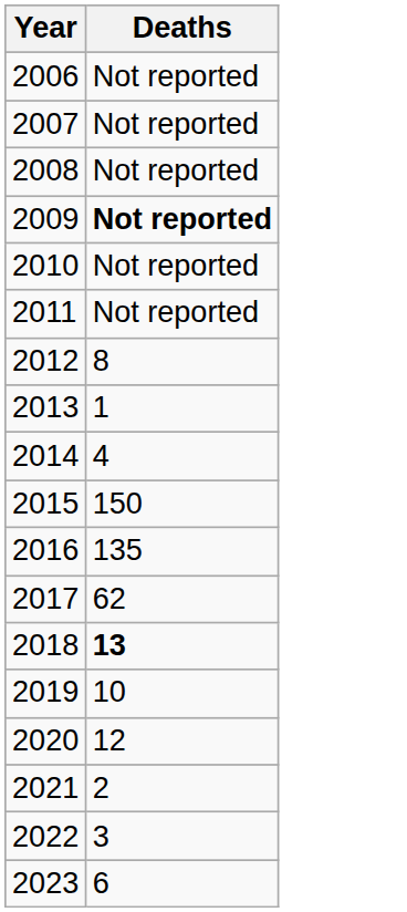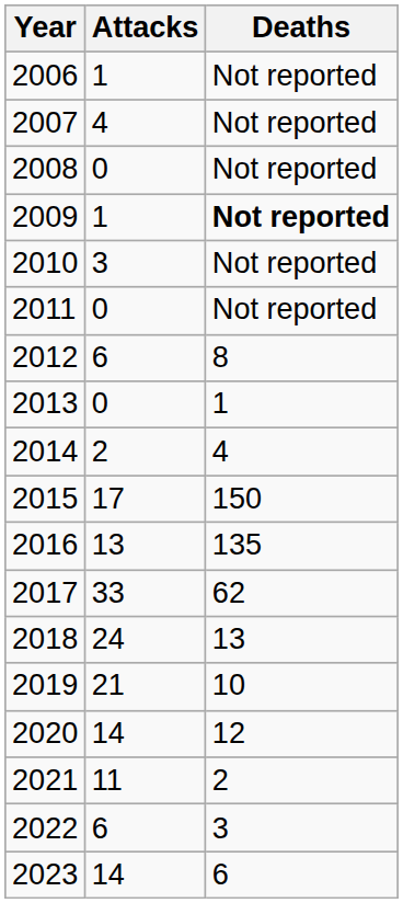 <table class="wikitable floatright">
 <tr>
 <th>Year</th>
+<th>Attacks</th>
 <th>Deaths</th>
 </tr>
 <tr>
 <td>2006</td>
+<td>1</td>
 <td>Not reported</td>
 </tr>
 <tr>
 <td>2007</td>
+<td>4</td>
 <td>Not reported</td>
 </tr>
 <tr>
 <td>2008</td>
+<td>0</td>
 <td>Not reported</td>
 </tr>
 <tr>
 <td>2009</td>
+<td>1</td>
 <td><strong>Not reported</strong></td>
 </tr>
 <tr>
 <td>2010</td>
+<td>3</td>
 <td>Not reported</td>
 </tr>
 <tr>
 <td>2011</td>
+<td>0</td>
 <td>Not reported</td>
 </tr>
 <tr>
 <td>2012</td>
+<td>6</td>
 <td>8</td>
 </tr>
 <tr>
 <td>2013</td>
+<td>0</td>
 <td>1</td>
 </tr>
 <tr>
 <td>2014</td>
+<td>2</td>
 <td>4</td>
 </tr>
 <tr>
 <td>2015</td>
+<td>17</td>
 <td>150</td>
 </tr>
 <tr>
 <td>2016</td>
+<td>13</td>
 <td>135</td>
 </tr>
 <tr>
 <td>2017</td>
+<td>33</td>
 <td>62</td>
 </tr>
 <tr>
 <td>2018</td>
-<td><strong>13</strong></td>
+<td>24</td>
+<td>13</td>
 </tr>
 <tr>
 <td>2019</td>
+<td>21</td>
 <td>10</td>
 </tr>
 <tr>
 <td>2020</td>
+<td>14</td>
 <td>12</td>
 </tr>
 <tr>
 <td>2021</td>
+<td>11</td>
 <td>2</td>
 </tr>
 <tr>
 <td>2022</td>
+<td>6</td>
 <td>3</td>
 </tr>
 <tr>
 <td>2023</td>
+<td>14</td>
 <td>6</td>
 </tr>
 </table>
